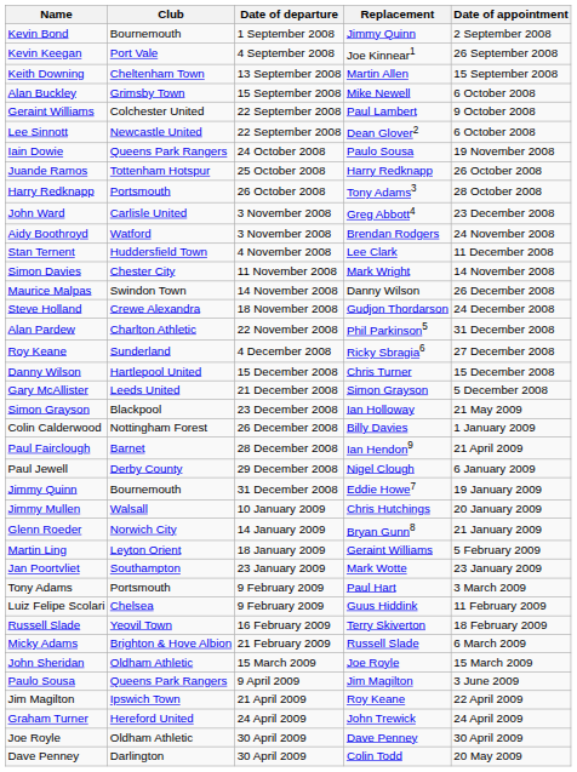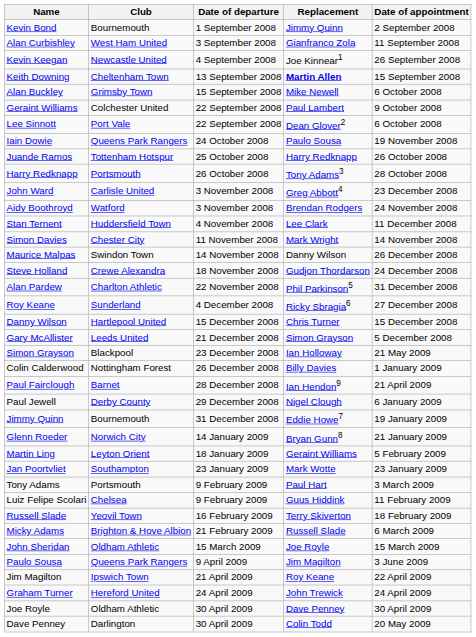 <table class="wikitable">
 <tr>
 <th>Name</th>
 <th>Club</th>
 <th>Date of departure</th>
 <th>Replacement</th>
 <th>Date of appointment</th>
 </tr>
 <tr>
 <td><a href='#'>Kevin Bond</a></td>
 <td>Bournemouth</td>
 <td>1 September 2008</td>
 <td><a href='#'>Jimmy Quinn</a></td>
 <td>2 September 2008</td>
 </tr>
 <tr>
+<td><a href='#'>Alan Curbishley</a></td>
+<td><a href='#'>West Ham United</a></td>
+<td>3 September 2008</td>
+<td><a href='#'>Gianfranco Zola</a></td>
+<td>11 September 2008</td>
+</tr>
+<tr>
 <td><a href='#'>Kevin Keegan</a></td>
-<td><a href='#'>Port Vale</a></td>
+<td><a href='#'>Newcastle United</a></td>
 <td>4 September 2008</td>
 <td>Joe Kinnear<sup>1</sup></td>
 <td>26 September 2008</td>
 </tr>
 <tr>
 <td><a href='#'>Keith Downing</a></td>
 <td><a href='#'>Cheltenham Town</a></td>
 <td>13 September 2008</td>
-<td><a href='#'>Martin Allen</a></td>
+<td><strong><a href='#'>Martin Allen</a></strong></td>
 <td>15 September 2008</td>
 </tr>
 <tr>
 <td><a href='#'>Alan Buckley</a></td>
 <td><a href='#'>Grimsby Town</a></td>
 <td>15 September 2008</td>
 <td><a href='#'>Mike Newell</a></td>
 <td>6 October 2008</td>
 </tr>
 <tr>
 <td><a href='#'>Geraint Williams</a></td>
 <td>Colchester United</td>
 <td>22 September 2008</td>
 <td><a href='#'>Paul Lambert</a></td>
 <td>9 October 2008</td>
 </tr>
 <tr>
 <td><a href='#'>Lee Sinnott</a></td>
-<td><a href='#'>Newcastle United</a></td>
+<td><a href='#'>Port Vale</a></td>
 <td>22 September 2008</td>
 <td><a href='#'>Dean Glover</a><sup>2</sup></td>
 <td>6 October 2008</td>
 </tr>
 <tr>
 <td><a href='#'>Iain Dowie</a></td>
 <td><a href='#'>Queens Park Rangers</a></td>
 <td>24 October 2008</td>
 <td><a href='#'>Paulo Sousa</a></td>
 <td>19 November 2008</td>
 </tr>
 <tr>
 <td><a href='#'>Juande Ramos</a></td>
 <td><a href='#'>Tottenham Hotspur</a></td>
 <td>25 October 2008</td>
 <td><a href='#'>Harry Redknapp</a></td>
 <td>26 October 2008</td>
 </tr>
 <tr>
 <td><a href='#'>Harry Redknapp</a></td>
 <td><a href='#'>Portsmouth</a></td>
 <td>26 October 2008</td>
 <td><a href='#'>Tony Adams</a><sup>3</sup></td>
 <td>28 October 2008</td>
 </tr>
 <tr>
 <td><a href='#'>John Ward</a></td>
 <td><a href='#'>Carlisle United</a></td>
 <td>3 November 2008</td>
 <td><a href='#'>Greg Abbott</a><sup>4</sup></td>
 <td>23 December 2008</td>
 </tr>
 <tr>
 <td><a href='#'>Aidy Boothroyd</a></td>
 <td><a href='#'>Watford</a></td>
 <td>3 November 2008</td>
 <td><a href='#'>Brendan Rodgers</a></td>
 <td>24 November 2008</td>
 </tr>
 <tr>
 <td><a href='#'>Stan Ternent</a></td>
 <td><a href='#'>Huddersfield Town</a></td>
 <td>4 November 2008</td>
 <td><a href='#'>Lee Clark</a></td>
 <td>11 December 2008</td>
 </tr>
 <tr>
 <td><a href='#'>Simon Davies</a></td>
 <td><a href='#'>Chester City</a></td>
 <td>11 November 2008</td>
 <td><a href='#'>Mark Wright</a></td>
 <td>14 November 2008</td>
 </tr>
 <tr>
 <td><a href='#'>Maurice Malpas</a></td>
 <td>Swindon Town</td>
 <td>14 November 2008</td>
 <td>Danny Wilson</td>
 <td>26 December 2008</td>
 </tr>
 <tr>
 <td><a href='#'>Steve Holland</a></td>
 <td><a href='#'>Crewe Alexandra</a></td>
 <td>18 November 2008</td>
 <td><a href='#'>Gudjon Thordarson</a></td>
 <td>24 December 2008</td>
 </tr>
 <tr>
 <td><a href='#'>Alan Pardew</a></td>
 <td><a href='#'>Charlton Athletic</a></td>
 <td>22 November 2008</td>
 <td><a href='#'>Phil Parkinson</a><sup>5</sup></td>
 <td>31 December 2008</td>
 </tr>
 <tr>
 <td><a href='#'>Roy Keane</a></td>
 <td><a href='#'>Sunderland</a></td>
 <td>4 December 2008</td>
 <td><a href='#'>Ricky Sbragia</a><sup>6</sup></td>
 <td>27 December 2008</td>
 </tr>
 <tr>
 <td><a href='#'>Danny Wilson</a></td>
 <td><a href='#'>Hartlepool United</a></td>
 <td>15 December 2008</td>
 <td><a href='#'>Chris Turner</a></td>
 <td>15 December 2008</td>
 </tr>
 <tr>
 <td><a href='#'>Gary McAllister</a></td>
 <td><a href='#'>Leeds United</a></td>
 <td>21 December 2008</td>
 <td><a href='#'>Simon Grayson</a></td>
 <td>5 December 2008</td>
 </tr>
 <tr>
 <td><a href='#'>Simon Grayson</a></td>
 <td>Blackpool</td>
 <td>23 December 2008</td>
 <td><a href='#'>Ian Holloway</a></td>
 <td>21 May 2009</td>
 </tr>
 <tr>
 <td>Colin Calderwood</td>
 <td>Nottingham Forest</td>
 <td>26 December 2008</td>
 <td><a href='#'>Billy Davies</a></td>
 <td>1 January 2009</td>
 </tr>
 <tr>
 <td><a href='#'>Paul Fairclough</a></td>
 <td><a href='#'>Barnet</a></td>
 <td>28 December 2008</td>
 <td><a href='#'>Ian Hendon</a><sup>9</sup></td>
 <td>21 April 2009</td>
 </tr>
 <tr>
 <td>Paul Jewell</td>
 <td><a href='#'>Derby County</a></td>
 <td>29 December 2008</td>
 <td><a href='#'>Nigel Clough</a></td>
 <td>6 January 2009</td>
 </tr>
 <tr>
 <td><a href='#'>Jimmy Quinn</a></td>
 <td>Bournemouth</td>
 <td>31 December 2008</td>
 <td><a href='#'>Eddie Howe</a><sup>7</sup></td>
 <td>19 January 2009</td>
 </tr>
 <tr>
-<td><a href='#'>Jimmy Mullen</a></td>
-<td><a href='#'>Walsall</a></td>
-<td>10 January 2009</td>
-<td><a href='#'>Chris Hutchings</a></td>
-<td>20 January 2009</td>
-</tr>
-<tr>
 <td><a href='#'>Glenn Roeder</a></td>
 <td><a href='#'>Norwich City</a></td>
 <td>14 January 2009</td>
 <td><a href='#'>Bryan Gunn</a><sup>8</sup></td>
 <td>21 January 2009</td>
 </tr>
 <tr>
 <td><a href='#'>Martin Ling</a></td>
 <td><a href='#'>Leyton Orient</a></td>
 <td>18 January 2009</td>
 <td><a href='#'>Geraint Williams</a></td>
 <td>5 February 2009</td>
 </tr>
 <tr>
 <td><a href='#'>Jan Poortvliet</a></td>
 <td><a href='#'>Southampton</a></td>
 <td>23 January 2009</td>
 <td><a href='#'>Mark Wotte</a></td>
 <td>23 January 2009</td>
 </tr>
 <tr>
 <td>Tony Adams</td>
 <td>Portsmouth</td>
 <td>9 February 2009</td>
 <td><a href='#'>Paul Hart</a></td>
 <td>3 March 2009</td>
 </tr>
 <tr>
 <td>Luiz Felipe Scolari</td>
 <td><a href='#'>Chelsea</a></td>
 <td>9 February 2009</td>
 <td><a href='#'>Guus Hiddink</a></td>
 <td>11 February 2009</td>
 </tr>
 <tr>
 <td><a href='#'>Russell Slade</a></td>
 <td><a href='#'>Yeovil Town</a></td>
 <td>16 February 2009</td>
 <td><a href='#'>Terry Skiverton</a></td>
 <td>18 February 2009</td>
 </tr>
 <tr>
 <td><a href='#'>Micky Adams</a></td>
 <td><a href='#'>Brighton & Hove Albion</a></td>
 <td>21 February 2009</td>
 <td><a href='#'>Russell Slade</a></td>
 <td>6 March 2009</td>
 </tr>
 <tr>
 <td><a href='#'>John Sheridan</a></td>
 <td><a href='#'>Oldham Athletic</a></td>
 <td>15 March 2009</td>
 <td><a href='#'>Joe Royle</a></td>
 <td>15 March 2009</td>
 </tr>
 <tr>
 <td><a href='#'>Paulo Sousa</a></td>
 <td><a href='#'>Queens Park Rangers</a></td>
 <td>9 April 2009</td>
 <td><a href='#'>Jim Magilton</a></td>
 <td>3 June 2009</td>
 </tr>
 <tr>
 <td>Jim Magilton</td>
 <td><a href='#'>Ipswich Town</a></td>
 <td>21 April 2009</td>
 <td><a href='#'>Roy Keane</a></td>
 <td>22 April 2009</td>
 </tr>
 <tr>
 <td><a href='#'>Graham Turner</a></td>
 <td><a href='#'>Hereford United</a></td>
 <td>24 April 2009</td>
 <td><a href='#'>John Trewick</a></td>
 <td>24 April 2009</td>
 </tr>
 <tr>
 <td>Joe Royle</td>
 <td>Oldham Athletic</td>
 <td>30 April 2009</td>
 <td><a href='#'>Dave Penney</a></td>
 <td>30 April 2009</td>
 </tr>
 <tr>
 <td>Dave Penney</td>
 <td>Darlington</td>
 <td>30 April 2009</td>
 <td><a href='#'>Colin Todd</a></td>
 <td>20 May 2009</td>
 </tr>
 </table>
